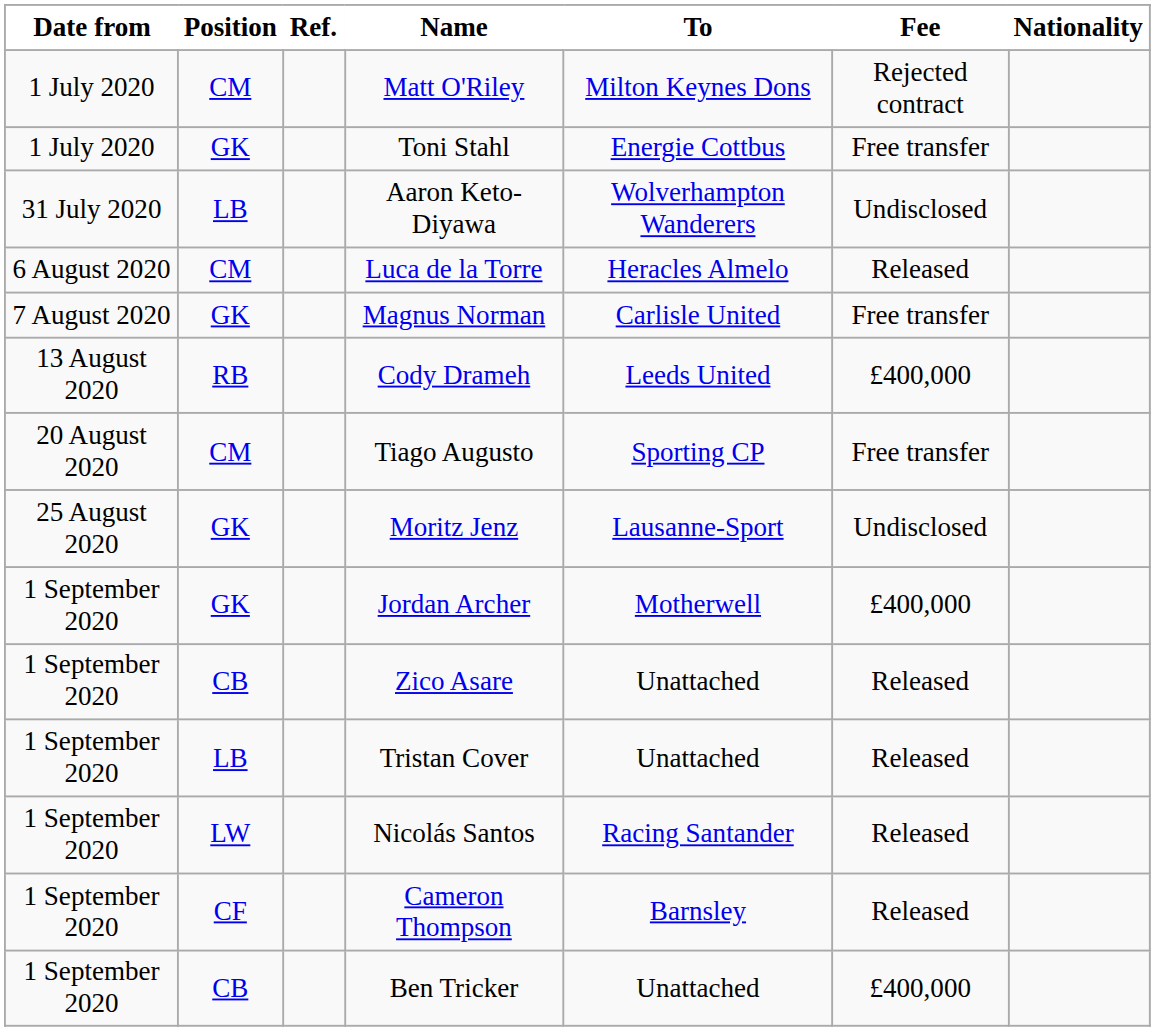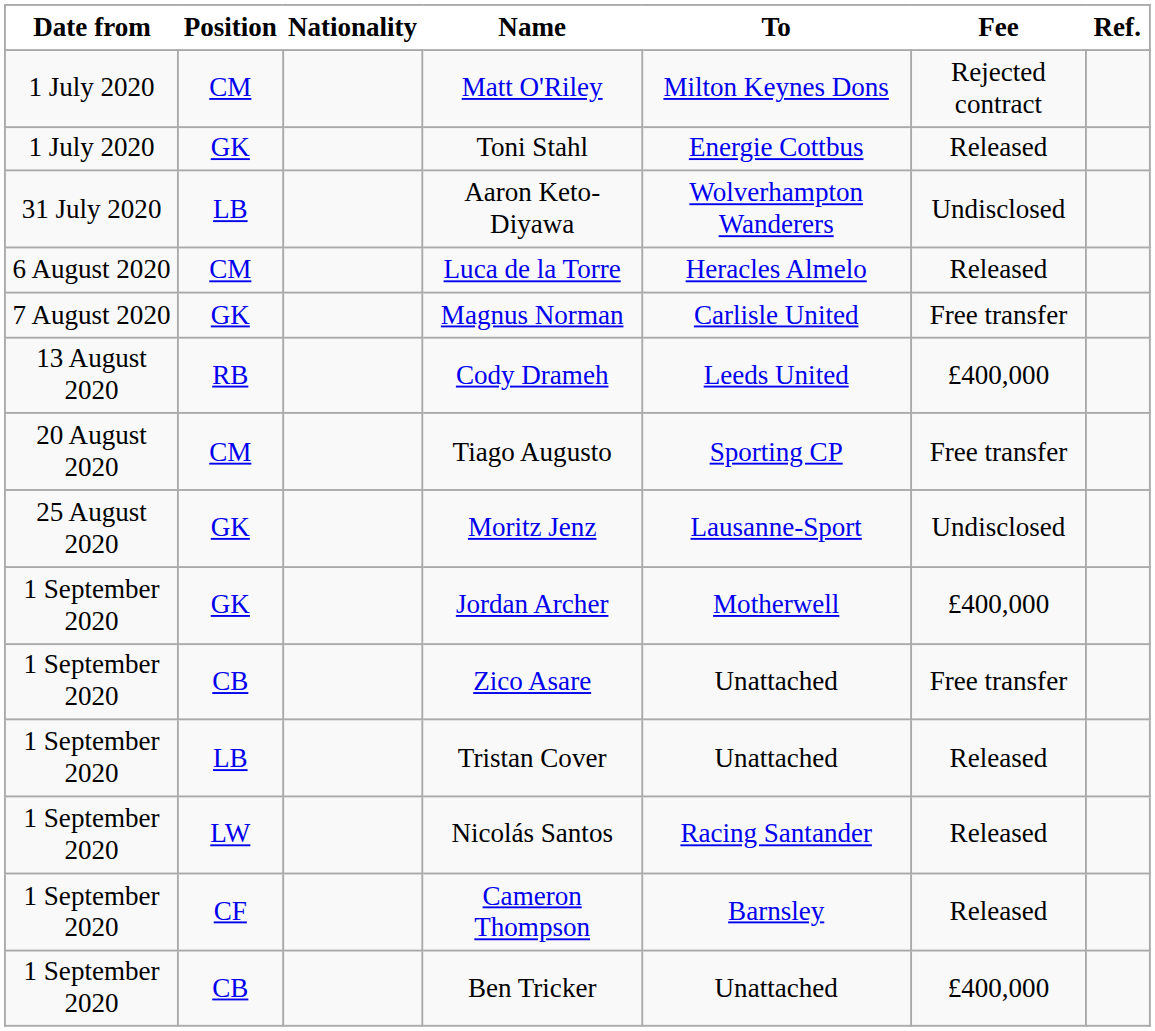 <table class="wikitable"  style="text-align:center; font-size:90%; ">
 <tr>
 <th style="background:white; color:black; border:black; width:120px;">Date from</th>
 <th style="background:white; color:black; border:black; width:50px;">Position</th>
-<th style="background:white; color:black; border:black; width:30px;">Ref.</th>
+<th style="background:white; color:black; border:black; width:50px;">Nationality</th>
 <th style="background:white; color:black; border:black; width:180px;">Name</th>
 <th style="background:white; color:black; border:black; width:200px;">To</th>
 <th style="background:white; color:black; border:black; width:110px;">Fee</th>
-<th style="background:white; color:black; border:black; width:50px;">Nationality</th>
+<th style="background:white; color:black; border:black; width:30px;">Ref.</th>
 </tr>
 <tr>
 <td>1 July 2020</td>
 <td><a href='#'>CM</a></td>
 <td></td>
 <td><a href='#'>Matt O'Riley</a></td>
 <td> <a href='#'>Milton Keynes Dons</a></td>
 <td>Rejected contract</td>
 <td></td>
 </tr>
 <tr>
 <td>1 July 2020</td>
 <td><a href='#'>GK</a></td>
 <td></td>
 <td>Toni Stahl</td>
 <td> <a href='#'>Energie Cottbus</a></td>
-<td>Free transfer</td>
+<td>Released</td>
 <td></td>
 </tr>
 <tr>
 <td>31 July 2020</td>
 <td><a href='#'>LB</a></td>
 <td></td>
 <td>Aaron Keto-Diyawa</td>
 <td> <a href='#'>Wolverhampton Wanderers</a></td>
 <td>Undisclosed</td>
 <td></td>
 </tr>
 <tr>
 <td>6 August 2020</td>
 <td><a href='#'>CM</a></td>
 <td></td>
 <td><a href='#'>Luca de la Torre</a></td>
 <td> <a href='#'>Heracles Almelo</a></td>
 <td>Released</td>
 <td></td>
 </tr>
 <tr>
 <td>7 August 2020</td>
 <td><a href='#'>GK</a></td>
 <td></td>
 <td><a href='#'>Magnus Norman</a></td>
 <td> <a href='#'>Carlisle United</a></td>
 <td>Free transfer</td>
 <td></td>
 </tr>
 <tr>
 <td>13 August 2020</td>
 <td><a href='#'>RB</a></td>
 <td></td>
 <td><a href='#'>Cody Drameh</a></td>
 <td> <a href='#'>Leeds United</a></td>
 <td>£400,000</td>
 <td></td>
 </tr>
 <tr>
 <td>20 August 2020</td>
 <td><a href='#'>CM</a></td>
 <td></td>
 <td>Tiago Augusto</td>
 <td> <a href='#'>Sporting CP</a></td>
 <td>Free transfer</td>
 <td></td>
 </tr>
 <tr>
 <td>25 August 2020</td>
 <td><a href='#'>GK</a></td>
 <td></td>
 <td><a href='#'>Moritz Jenz</a></td>
 <td> <a href='#'>Lausanne-Sport</a></td>
 <td>Undisclosed</td>
 <td></td>
 </tr>
 <tr>
 <td>1 September 2020</td>
 <td><a href='#'>GK</a></td>
 <td></td>
 <td><a href='#'>Jordan Archer</a></td>
 <td> <a href='#'>Motherwell</a></td>
 <td>£400,000</td>
 <td></td>
 </tr>
 <tr>
 <td>1 September 2020</td>
 <td><a href='#'>CB</a></td>
 <td></td>
 <td><a href='#'>Zico Asare</a></td>
 <td> Unattached</td>
-<td>Released</td>
+<td>Free transfer</td>
 <td></td>
 </tr>
 <tr>
 <td>1 September 2020</td>
 <td><a href='#'>LB</a></td>
 <td></td>
 <td>Tristan Cover</td>
 <td> Unattached</td>
 <td>Released</td>
 <td></td>
 </tr>
 <tr>
 <td>1 September 2020</td>
 <td><a href='#'>LW</a></td>
 <td></td>
 <td>Nicolás Santos</td>
 <td> <a href='#'>Racing Santander</a></td>
 <td>Released</td>
 <td></td>
 </tr>
 <tr>
 <td>1 September 2020</td>
 <td><a href='#'>CF</a></td>
 <td></td>
 <td><a href='#'>Cameron Thompson</a></td>
 <td> <a href='#'>Barnsley</a></td>
 <td>Released</td>
 <td></td>
 </tr>
 <tr>
 <td>1 September 2020</td>
 <td><a href='#'>CB</a></td>
 <td></td>
 <td>Ben Tricker</td>
 <td> Unattached</td>
 <td>£400,000</td>
 <td></td>
 </tr>
 </table>
